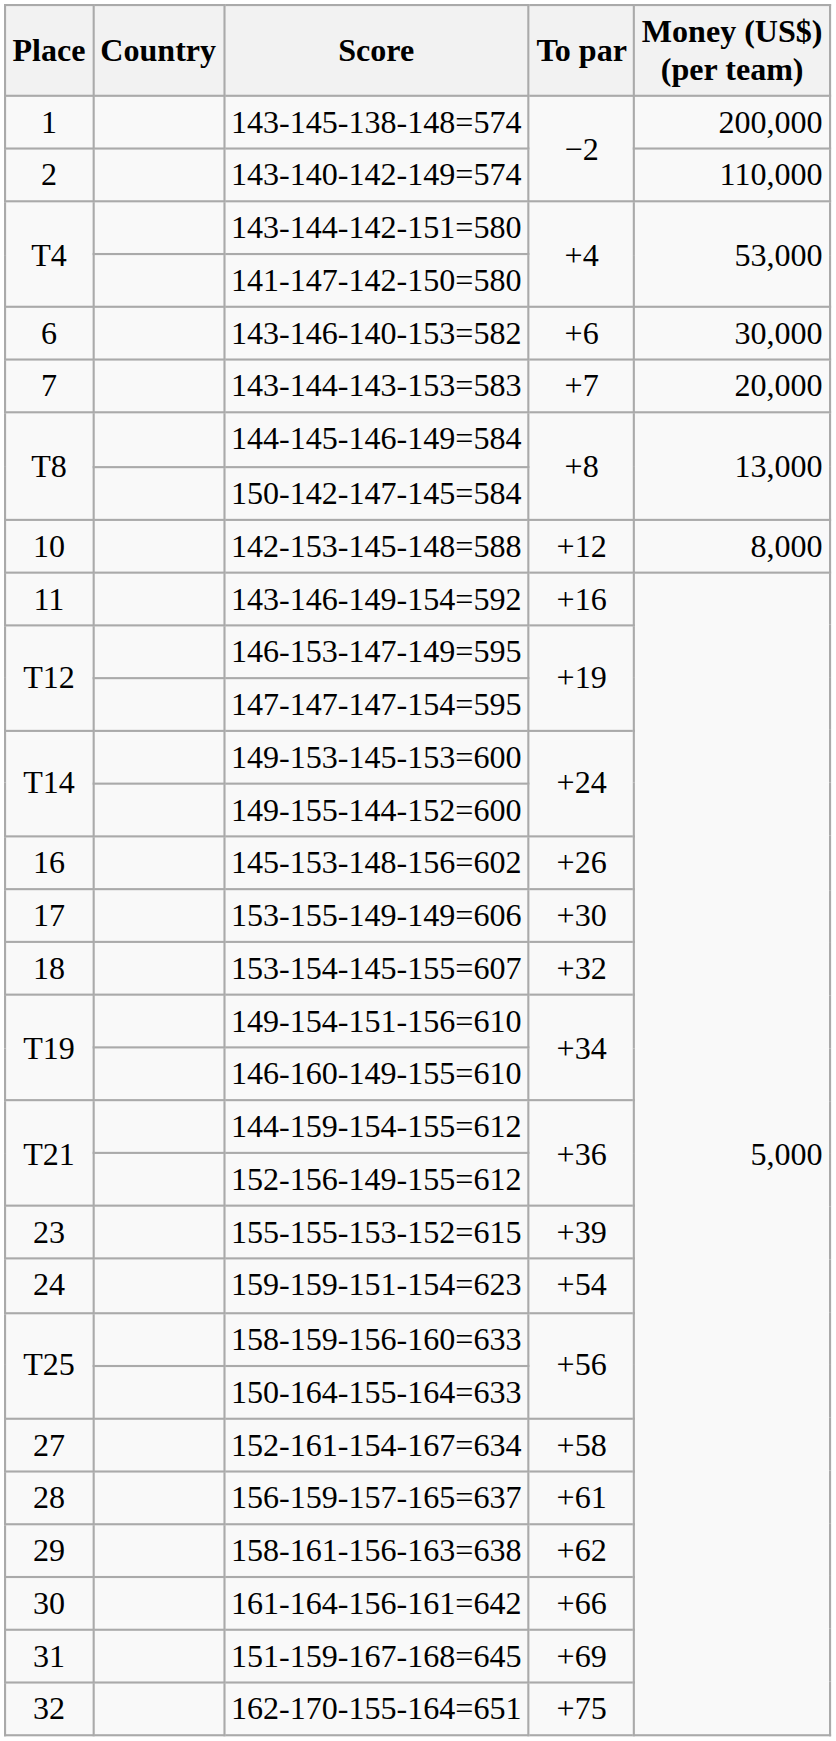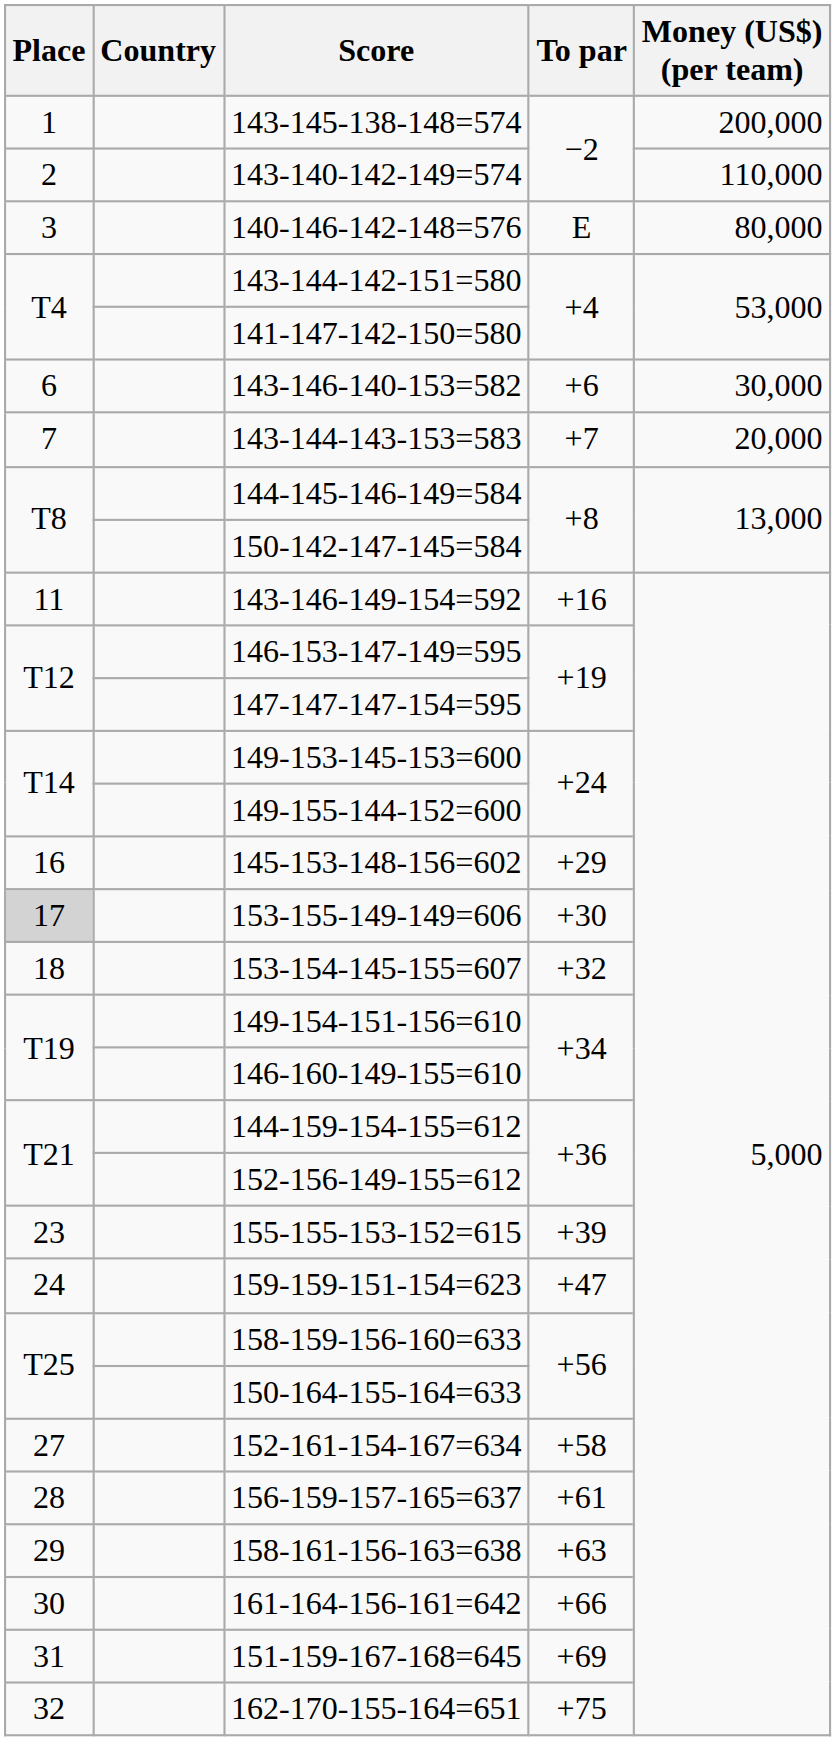 <table class="wikitable" style="font-size:95%;">
 <tr>
 <th>Place</th>
 <th>Country</th>
 <th>Score</th>
 <th>To par</th>
 <th>Money (US$)<br>(per team)</th>
 </tr>
 <tr>
 <td align=center>1</td>
 <td></td>
 <td>143-145-138-148=574</td>
 <td rowspan=2 align=center>−2</td>
 <td align=right>200,000</td>
 </tr>
 <tr>
 <td align=center>2</td>
 <td></td>
 <td>143-140-142-149=574</td>
 <td align=right>110,000</td>
+</tr>
+<tr>
+<td align=center>3</td>
+<td></td>
+<td>140-146-142-148=576</td>
+<td align=center>E</td>
+<td align=right>80,000</td>
 </tr>
 <tr>
 <td rowspan=2 align=center>T4</td>
 <td></td>
 <td>143-144-142-151=580</td>
 <td rowspan=2 align=center>+4</td>
 <td rowspan=2 align=right>53,000</td>
 </tr>
 <tr>
 <td></td>
 <td>141-147-142-150=580</td>
 </tr>
 <tr>
 <td align=center>6</td>
 <td></td>
 <td>143-146-140-153=582</td>
 <td align=center>+6</td>
 <td align=right>30,000</td>
 </tr>
 <tr>
 <td align=center>7</td>
 <td></td>
 <td>143-144-143-153=583</td>
 <td align=center>+7</td>
 <td align=right>20,000</td>
 </tr>
 <tr>
 <td rowspan=2 align=center>T8</td>
 <td></td>
 <td>144-145-146-149=584</td>
 <td rowspan=2 align=center>+8</td>
 <td rowspan=2 align=right>13,000</td>
 </tr>
 <tr>
 <td></td>
 <td>150-142-147-145=584</td>
 </tr>
 <tr>
-<td align=center>10</td>
-<td></td>
-<td>142-153-145-148=588</td>
-<td align=center>+12</td>
-<td align=right>8,000</td>
-</tr>
-<tr>
 <td align=center>11</td>
 <td></td>
 <td>143-146-149-154=592</td>
 <td align=center>+16</td>
 <td rowspan=22 align=right>5,000</td>
 </tr>
 <tr>
 <td rowspan=2 align=center>T12</td>
 <td></td>
 <td>146-153-147-149=595</td>
 <td rowspan=2 align=center>+19</td>
 </tr>
 <tr>
 <td></td>
 <td>147-147-147-154=595</td>
 </tr>
 <tr>
 <td rowspan=2 align=center>T14</td>
 <td></td>
 <td>149-153-145-153=600</td>
 <td rowspan=2 align=center>+24</td>
 </tr>
 <tr>
 <td></td>
 <td>149-155-144-152=600</td>
 </tr>
 <tr>
 <td align=center>16</td>
 <td></td>
 <td>145-153-148-156=602</td>
-<td align=center>+26</td>
+<td align=center>+29</td>
 </tr>
 <tr>
-<td align=center>17</td>
+<td align=center style="background: lightgrey;">17</td>
 <td></td>
 <td>153-155-149-149=606</td>
 <td align=center>+30</td>
 </tr>
 <tr>
 <td align=center>18</td>
 <td></td>
 <td>153-154-145-155=607</td>
 <td align=center>+32</td>
 </tr>
 <tr>
 <td rowspan=2 align=center>T19</td>
 <td></td>
 <td>149-154-151-156=610</td>
 <td rowspan=2 align=center>+34</td>
 </tr>
 <tr>
 <td></td>
 <td>146-160-149-155=610</td>
 </tr>
 <tr>
 <td rowspan=2 align=center>T21</td>
 <td></td>
 <td>144-159-154-155=612</td>
 <td rowspan=2 align=center>+36</td>
 </tr>
 <tr>
 <td></td>
 <td>152-156-149-155=612</td>
 </tr>
 <tr>
 <td align=center>23</td>
 <td></td>
 <td>155-155-153-152=615</td>
 <td align=center>+39</td>
 </tr>
 <tr>
 <td align=center>24</td>
 <td></td>
 <td>159-159-151-154=623</td>
-<td align=center>+54</td>
+<td align=center>+47</td>
 </tr>
 <tr>
 <td rowspan=2 align=center>T25</td>
 <td></td>
 <td>158-159-156-160=633</td>
 <td rowspan=2 align=center>+56</td>
 </tr>
 <tr>
 <td></td>
 <td>150-164-155-164=633</td>
 </tr>
 <tr>
 <td align=center>27</td>
 <td></td>
 <td>152-161-154-167=634</td>
 <td align=center>+58</td>
 </tr>
 <tr>
 <td align=center>28</td>
 <td></td>
 <td>156-159-157-165=637</td>
 <td align=center>+61</td>
 </tr>
 <tr>
 <td align=center>29</td>
 <td></td>
 <td>158-161-156-163=638</td>
-<td align=center>+62</td>
+<td align=center>+63</td>
 </tr>
 <tr>
 <td align=center>30</td>
 <td></td>
 <td>161-164-156-161=642</td>
 <td align=center>+66</td>
 </tr>
 <tr>
 <td align=center>31</td>
 <td></td>
 <td>151-159-167-168=645</td>
 <td align=center>+69</td>
 </tr>
 <tr>
 <td align=center>32</td>
 <td></td>
 <td>162-170-155-164=651</td>
 <td align=center>+75</td>
 </tr>
 </table>
